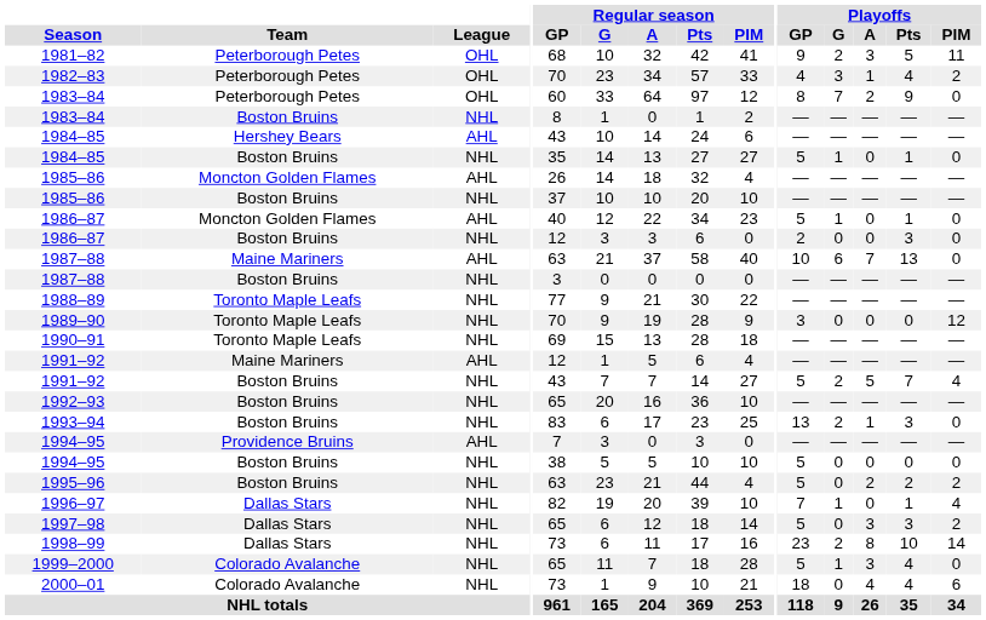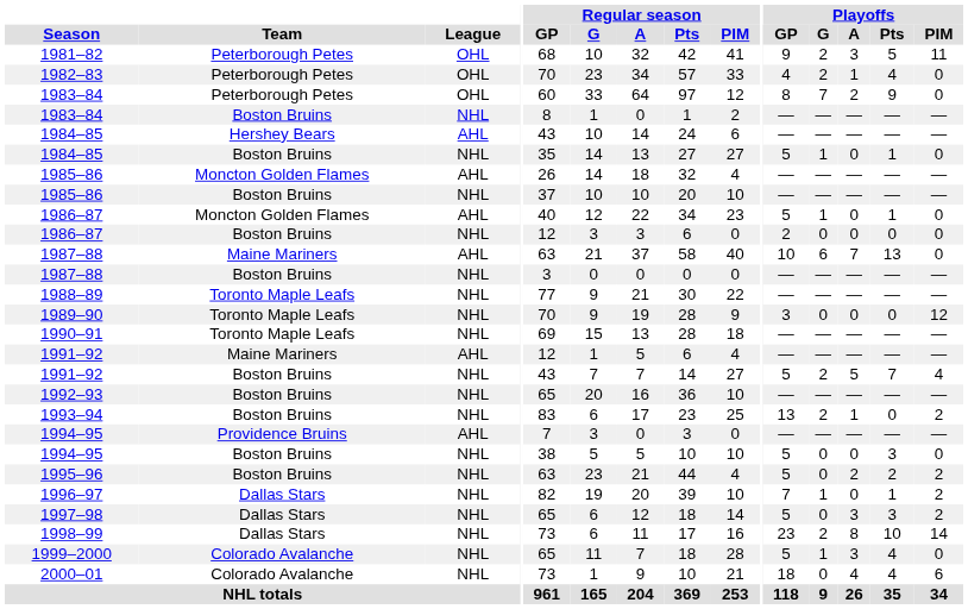 <table border="0" cellpadding="1" cellspacing="0" style="text-align:center; width:60em">
 <tr bgcolor="#e0e0e0">
 <th colspan="3" bgcolor="#ffffff"></th>
 <th rowspan="99" bgcolor="#ffffff"></th>
 <th colspan="5"><a href='#'>Regular season</a></th>
 <th rowspan="99" bgcolor="#ffffff"></th>
 <th colspan="5"><a href='#'>Playoffs</a></th>
 </tr>
 <tr bgcolor="#e0e0e0">
 <th><a href='#'>Season</a></th>
 <th>Team</th>
 <th>League</th>
 <th>GP</th>
 <th><a href='#'>G</a></th>
 <th><a href='#'>A</a></th>
 <th><a href='#'>Pts</a></th>
 <th><a href='#'>PIM</a></th>
 <th>GP</th>
 <th>G</th>
 <th>A</th>
 <th>Pts</th>
 <th>PIM<br></th>
 </tr>
 <tr ALIGN="center">
 <td ALIGN="center"><a href='#'>1981–82</a></td>
 <td ALIGN="center"><a href='#'>Peterborough Petes</a></td>
 <td ALIGN="center"><a href='#'>OHL</a></td>
 <td ALIGN="center">68</td>
 <td ALIGN="center">10</td>
 <td ALIGN="center">32</td>
 <td ALIGN="center">42</td>
 <td ALIGN="center">41</td>
 <td ALIGN="center">9</td>
 <td ALIGN="center">2</td>
 <td ALIGN="center">3</td>
 <td ALIGN="center">5</td>
 <td ALIGN="center">11</td>
 </tr>
 <tr ALIGN="center" bgcolor="#f0f0f0">
 <td ALIGN="center"><a href='#'>1982–83</a></td>
 <td ALIGN="center">Peterborough Petes</td>
 <td ALIGN="center">OHL</td>
 <td ALIGN="center">70</td>
 <td ALIGN="center">23</td>
 <td ALIGN="center">34</td>
 <td ALIGN="center">57</td>
 <td ALIGN="center">33</td>
 <td ALIGN="center">4</td>
-<td ALIGN="center">3</td>
+<td ALIGN="center">2</td>
 <td ALIGN="center">1</td>
 <td ALIGN="center">4</td>
-<td ALIGN="center">2</td>
+<td ALIGN="center">0</td>
 </tr>
 <tr ALIGN="center">
 <td ALIGN="center"><a href='#'>1983–84</a></td>
 <td ALIGN="center">Peterborough Petes</td>
 <td ALIGN="center">OHL</td>
 <td ALIGN="center">60</td>
 <td ALIGN="center">33</td>
 <td ALIGN="center">64</td>
 <td ALIGN="center">97</td>
 <td ALIGN="center">12</td>
 <td ALIGN="center">8</td>
 <td ALIGN="center">7</td>
 <td ALIGN="center">2</td>
 <td ALIGN="center">9</td>
 <td ALIGN="center">0</td>
 </tr>
 <tr ALIGN="center" bgcolor="#f0f0f0">
 <td ALIGN="center"><a href='#'>1983–84</a></td>
 <td ALIGN="center"><a href='#'>Boston Bruins</a></td>
 <td ALIGN="center"><a href='#'>NHL</a></td>
 <td ALIGN="center">8</td>
 <td ALIGN="center">1</td>
 <td ALIGN="center">0</td>
 <td ALIGN="center">1</td>
 <td ALIGN="center">2</td>
 <td ALIGN="center">—</td>
 <td ALIGN="center">—</td>
 <td ALIGN="center">—</td>
 <td ALIGN="center">—</td>
 <td ALIGN="center">—</td>
 </tr>
 <tr ALIGN="center">
 <td ALIGN="center"><a href='#'>1984–85</a></td>
 <td ALIGN="center"><a href='#'>Hershey Bears</a></td>
 <td ALIGN="center"><a href='#'>AHL</a></td>
 <td ALIGN="center">43</td>
 <td ALIGN="center">10</td>
 <td ALIGN="center">14</td>
 <td ALIGN="center">24</td>
 <td ALIGN="center">6</td>
 <td ALIGN="center">—</td>
 <td ALIGN="center">—</td>
 <td ALIGN="center">—</td>
 <td ALIGN="center">—</td>
 <td ALIGN="center">—</td>
 </tr>
 <tr ALIGN="center" bgcolor="#f0f0f0">
 <td ALIGN="center"><a href='#'>1984–85</a></td>
 <td ALIGN="center">Boston Bruins</td>
 <td ALIGN="center">NHL</td>
 <td ALIGN="center">35</td>
 <td ALIGN="center">14</td>
 <td ALIGN="center">13</td>
 <td ALIGN="center">27</td>
 <td ALIGN="center">27</td>
 <td ALIGN="center">5</td>
 <td ALIGN="center">1</td>
 <td ALIGN="center">0</td>
 <td ALIGN="center">1</td>
 <td ALIGN="center">0</td>
 </tr>
 <tr ALIGN="center">
 <td ALIGN="center"><a href='#'>1985–86</a></td>
 <td ALIGN="center"><a href='#'>Moncton Golden Flames</a></td>
 <td ALIGN="center">AHL</td>
 <td ALIGN="center">26</td>
 <td ALIGN="center">14</td>
 <td ALIGN="center">18</td>
 <td ALIGN="center">32</td>
 <td ALIGN="center">4</td>
 <td ALIGN="center">—</td>
 <td ALIGN="center">—</td>
 <td ALIGN="center">—</td>
 <td ALIGN="center">—</td>
 <td ALIGN="center">—</td>
 </tr>
 <tr ALIGN="center" bgcolor="#f0f0f0">
 <td ALIGN="center"><a href='#'>1985–86</a></td>
 <td ALIGN="center">Boston Bruins</td>
 <td ALIGN="center">NHL</td>
 <td ALIGN="center">37</td>
 <td ALIGN="center">10</td>
 <td ALIGN="center">10</td>
 <td ALIGN="center">20</td>
 <td ALIGN="center">10</td>
 <td ALIGN="center">—</td>
 <td ALIGN="center">—</td>
 <td ALIGN="center">—</td>
 <td ALIGN="center">—</td>
 <td ALIGN="center">—</td>
 </tr>
 <tr ALIGN="center">
 <td ALIGN="center"><a href='#'>1986–87</a></td>
 <td ALIGN="center">Moncton Golden Flames</td>
 <td ALIGN="center">AHL</td>
 <td ALIGN="center">40</td>
 <td ALIGN="center">12</td>
 <td ALIGN="center">22</td>
 <td ALIGN="center">34</td>
 <td ALIGN="center">23</td>
 <td ALIGN="center">5</td>
 <td ALIGN="center">1</td>
 <td ALIGN="center">0</td>
 <td ALIGN="center">1</td>
 <td ALIGN="center">0</td>
 </tr>
 <tr ALIGN="center" bgcolor="#f0f0f0">
 <td ALIGN="center"><a href='#'>1986–87</a></td>
 <td ALIGN="center">Boston Bruins</td>
 <td ALIGN="center">NHL</td>
 <td ALIGN="center">12</td>
 <td ALIGN="center">3</td>
 <td ALIGN="center">3</td>
 <td ALIGN="center">6</td>
 <td ALIGN="center">0</td>
 <td ALIGN="center">2</td>
 <td ALIGN="center">0</td>
 <td ALIGN="center">0</td>
-<td ALIGN="center">3</td>
+<td ALIGN="center">0</td>
 <td ALIGN="center">0</td>
 </tr>
 <tr ALIGN="center">
 <td ALIGN="center"><a href='#'>1987–88</a></td>
 <td ALIGN="center"><a href='#'>Maine Mariners</a></td>
 <td ALIGN="center">AHL</td>
 <td ALIGN="center">63</td>
 <td ALIGN="center">21</td>
 <td ALIGN="center">37</td>
 <td ALIGN="center">58</td>
 <td ALIGN="center">40</td>
 <td ALIGN="center">10</td>
 <td ALIGN="center">6</td>
 <td ALIGN="center">7</td>
 <td ALIGN="center">13</td>
 <td ALIGN="center">0</td>
 </tr>
 <tr ALIGN="center" bgcolor="#f0f0f0">
 <td ALIGN="center"><a href='#'>1987–88</a></td>
 <td ALIGN="center">Boston Bruins</td>
 <td ALIGN="center">NHL</td>
 <td ALIGN="center">3</td>
 <td ALIGN="center">0</td>
 <td ALIGN="center">0</td>
 <td ALIGN="center">0</td>
 <td ALIGN="center">0</td>
 <td ALIGN="center">—</td>
 <td ALIGN="center">—</td>
 <td ALIGN="center">—</td>
 <td ALIGN="center">—</td>
 <td ALIGN="center">—</td>
 </tr>
 <tr ALIGN="center">
 <td ALIGN="center"><a href='#'>1988–89</a></td>
 <td ALIGN="center"><a href='#'>Toronto Maple Leafs</a></td>
 <td ALIGN="center">NHL</td>
 <td ALIGN="center">77</td>
 <td ALIGN="center">9</td>
 <td ALIGN="center">21</td>
 <td ALIGN="center">30</td>
 <td ALIGN="center">22</td>
 <td ALIGN="center">—</td>
 <td ALIGN="center">—</td>
 <td ALIGN="center">—</td>
 <td ALIGN="center">—</td>
 <td ALIGN="center">—</td>
 </tr>
 <tr ALIGN="center" bgcolor="#f0f0f0">
 <td ALIGN="center"><a href='#'>1989–90</a></td>
 <td ALIGN="center">Toronto Maple Leafs</td>
 <td ALIGN="center">NHL</td>
 <td ALIGN="center">70</td>
 <td ALIGN="center">9</td>
 <td ALIGN="center">19</td>
 <td ALIGN="center">28</td>
 <td ALIGN="center">9</td>
 <td ALIGN="center">3</td>
 <td ALIGN="center">0</td>
 <td ALIGN="center">0</td>
 <td ALIGN="center">0</td>
 <td ALIGN="center">12</td>
 </tr>
 <tr ALIGN="center">
 <td ALIGN="center"><a href='#'>1990–91</a></td>
 <td ALIGN="center">Toronto Maple Leafs</td>
 <td ALIGN="center">NHL</td>
 <td ALIGN="center">69</td>
 <td ALIGN="center">15</td>
 <td ALIGN="center">13</td>
 <td ALIGN="center">28</td>
 <td ALIGN="center">18</td>
 <td ALIGN="center">—</td>
 <td ALIGN="center">—</td>
 <td ALIGN="center">—</td>
 <td ALIGN="center">—</td>
 <td ALIGN="center">—</td>
 </tr>
 <tr ALIGN="center" bgcolor="#f0f0f0">
 <td ALIGN="center"><a href='#'>1991–92</a></td>
 <td ALIGN="center">Maine Mariners</td>
 <td ALIGN="center">AHL</td>
 <td ALIGN="center">12</td>
 <td ALIGN="center">1</td>
 <td ALIGN="center">5</td>
 <td ALIGN="center">6</td>
 <td ALIGN="center">4</td>
 <td ALIGN="center">—</td>
 <td ALIGN="center">—</td>
 <td ALIGN="center">—</td>
 <td ALIGN="center">—</td>
 <td ALIGN="center">—</td>
 </tr>
 <tr ALIGN="center">
 <td ALIGN="center"><a href='#'>1991–92</a></td>
 <td ALIGN="center">Boston Bruins</td>
 <td ALIGN="center">NHL</td>
 <td ALIGN="center">43</td>
 <td ALIGN="center">7</td>
 <td ALIGN="center">7</td>
 <td ALIGN="center">14</td>
 <td ALIGN="center">27</td>
 <td ALIGN="center">5</td>
 <td ALIGN="center">2</td>
 <td ALIGN="center">5</td>
 <td ALIGN="center">7</td>
 <td ALIGN="center">4</td>
 </tr>
 <tr ALIGN="center" bgcolor="#f0f0f0">
 <td ALIGN="center"><a href='#'>1992–93</a></td>
 <td ALIGN="center">Boston Bruins</td>
 <td ALIGN="center">NHL</td>
 <td ALIGN="center">65</td>
 <td ALIGN="center">20</td>
 <td ALIGN="center">16</td>
 <td ALIGN="center">36</td>
 <td ALIGN="center">10</td>
 <td ALIGN="center">—</td>
 <td ALIGN="center">—</td>
 <td ALIGN="center">—</td>
 <td ALIGN="center">—</td>
 <td ALIGN="center">—</td>
 </tr>
 <tr ALIGN="center">
 <td ALIGN="center"><a href='#'>1993–94</a></td>
 <td ALIGN="center">Boston Bruins</td>
 <td ALIGN="center">NHL</td>
 <td ALIGN="center">83</td>
 <td ALIGN="center">6</td>
 <td ALIGN="center">17</td>
 <td ALIGN="center">23</td>
 <td ALIGN="center">25</td>
 <td ALIGN="center">13</td>
 <td ALIGN="center">2</td>
 <td ALIGN="center">1</td>
-<td ALIGN="center">3</td>
 <td ALIGN="center">0</td>
+<td ALIGN="center">2</td>
 </tr>
 <tr ALIGN="center" bgcolor="#f0f0f0">
 <td ALIGN="center"><a href='#'>1994–95</a></td>
 <td ALIGN="center"><a href='#'>Providence Bruins</a></td>
 <td ALIGN="center">AHL</td>
 <td ALIGN="center">7</td>
 <td ALIGN="center">3</td>
 <td ALIGN="center">0</td>
 <td ALIGN="center">3</td>
 <td ALIGN="center">0</td>
 <td ALIGN="center">—</td>
 <td ALIGN="center">—</td>
 <td ALIGN="center">—</td>
 <td ALIGN="center">—</td>
 <td ALIGN="center">—</td>
 </tr>
 <tr ALIGN="center">
 <td ALIGN="center"><a href='#'>1994–95</a></td>
 <td ALIGN="center">Boston Bruins</td>
 <td ALIGN="center">NHL</td>
 <td ALIGN="center">38</td>
 <td ALIGN="center">5</td>
 <td ALIGN="center">5</td>
 <td ALIGN="center">10</td>
 <td ALIGN="center">10</td>
 <td ALIGN="center">5</td>
 <td ALIGN="center">0</td>
 <td ALIGN="center">0</td>
-<td ALIGN="center">0</td>
+<td ALIGN="center">3</td>
 <td ALIGN="center">0</td>
 </tr>
 <tr ALIGN="center" bgcolor="#f0f0f0">
 <td ALIGN="center"><a href='#'>1995–96</a></td>
 <td ALIGN="center">Boston Bruins</td>
 <td ALIGN="center">NHL</td>
 <td ALIGN="center">63</td>
 <td ALIGN="center">23</td>
 <td ALIGN="center">21</td>
 <td ALIGN="center">44</td>
 <td ALIGN="center">4</td>
 <td ALIGN="center">5</td>
 <td ALIGN="center">0</td>
 <td ALIGN="center">2</td>
 <td ALIGN="center">2</td>
 <td ALIGN="center">2</td>
 </tr>
 <tr ALIGN="center">
 <td ALIGN="center"><a href='#'>1996–97</a></td>
 <td ALIGN="center"><a href='#'>Dallas Stars</a></td>
 <td ALIGN="center">NHL</td>
 <td ALIGN="center">82</td>
 <td ALIGN="center">19</td>
 <td ALIGN="center">20</td>
 <td ALIGN="center">39</td>
 <td ALIGN="center">10</td>
 <td ALIGN="center">7</td>
 <td ALIGN="center">1</td>
 <td ALIGN="center">0</td>
 <td ALIGN="center">1</td>
-<td ALIGN="center">4</td>
+<td ALIGN="center">2</td>
 </tr>
 <tr ALIGN="center" bgcolor="#f0f0f0">
 <td ALIGN="center"><a href='#'>1997–98</a></td>
 <td ALIGN="center">Dallas Stars</td>
 <td ALIGN="center">NHL</td>
 <td ALIGN="center">65</td>
 <td ALIGN="center">6</td>
 <td ALIGN="center">12</td>
 <td ALIGN="center">18</td>
 <td ALIGN="center">14</td>
 <td ALIGN="center">5</td>
 <td ALIGN="center">0</td>
 <td ALIGN="center">3</td>
 <td ALIGN="center">3</td>
 <td ALIGN="center">2</td>
 </tr>
 <tr ALIGN="center">
 <td ALIGN="center"><a href='#'>1998–99</a></td>
 <td ALIGN="center">Dallas Stars</td>
 <td ALIGN="center">NHL</td>
 <td ALIGN="center">73</td>
 <td ALIGN="center">6</td>
 <td ALIGN="center">11</td>
 <td ALIGN="center">17</td>
 <td ALIGN="center">16</td>
 <td ALIGN="center">23</td>
 <td ALIGN="center">2</td>
 <td ALIGN="center">8</td>
 <td ALIGN="center">10</td>
 <td ALIGN="center">14</td>
 </tr>
 <tr ALIGN="center" bgcolor="#f0f0f0">
 <td ALIGN="center"><a href='#'>1999–2000</a></td>
 <td ALIGN="center"><a href='#'>Colorado Avalanche</a></td>
 <td ALIGN="center">NHL</td>
 <td ALIGN="center">65</td>
 <td ALIGN="center">11</td>
 <td ALIGN="center">7</td>
 <td ALIGN="center">18</td>
 <td ALIGN="center">28</td>
 <td ALIGN="center">5</td>
 <td ALIGN="center">1</td>
 <td ALIGN="center">3</td>
 <td ALIGN="center">4</td>
 <td ALIGN="center">0</td>
 </tr>
 <tr ALIGN="center">
 <td ALIGN="center"><a href='#'>2000–01</a></td>
 <td ALIGN="center">Colorado Avalanche</td>
 <td ALIGN="center">NHL</td>
 <td ALIGN="center">73</td>
 <td ALIGN="center">1</td>
 <td ALIGN="center">9</td>
 <td ALIGN="center">10</td>
 <td ALIGN="center">21</td>
 <td ALIGN="center">18</td>
 <td ALIGN="center">0</td>
 <td ALIGN="center">4</td>
 <td ALIGN="center">4</td>
 <td ALIGN="center">6</td>
 </tr>
 <tr ALIGN="center" bgcolor="#e0e0e0">
 <th colspan="3">NHL totals</th>
 <th ALIGN="center">961</th>
 <th ALIGN="center">165</th>
 <th ALIGN="center">204</th>
 <th ALIGN="center">369</th>
 <th ALIGN="center">253</th>
 <th ALIGN="center">118</th>
 <th ALIGN="center">9</th>
 <th ALIGN="center">26</th>
 <th ALIGN="center">35</th>
 <th ALIGN="center">34</th>
 </tr>
 </table>
